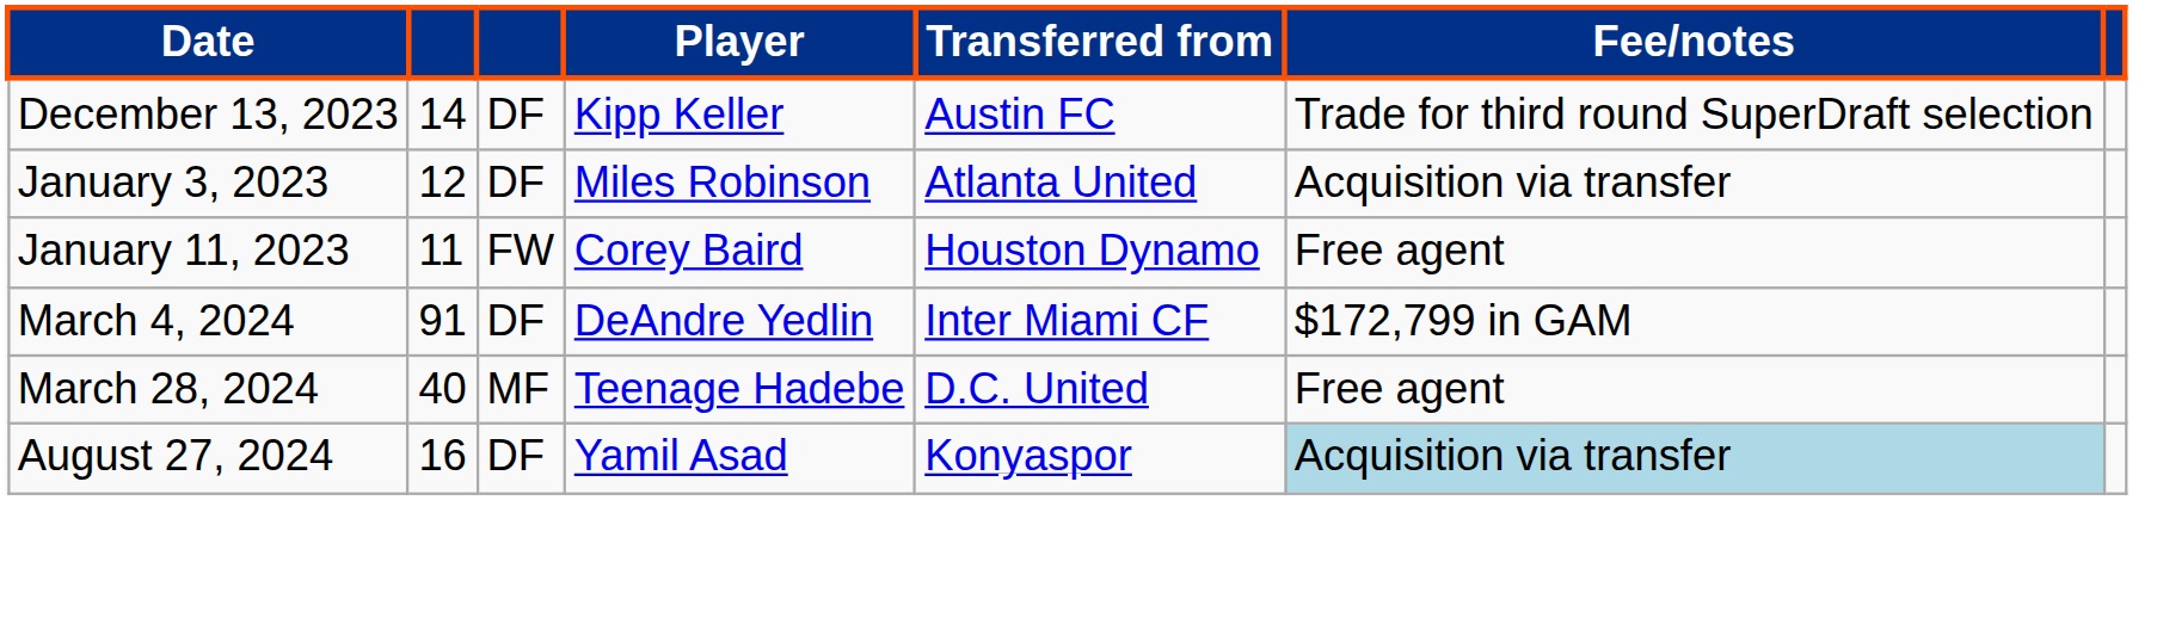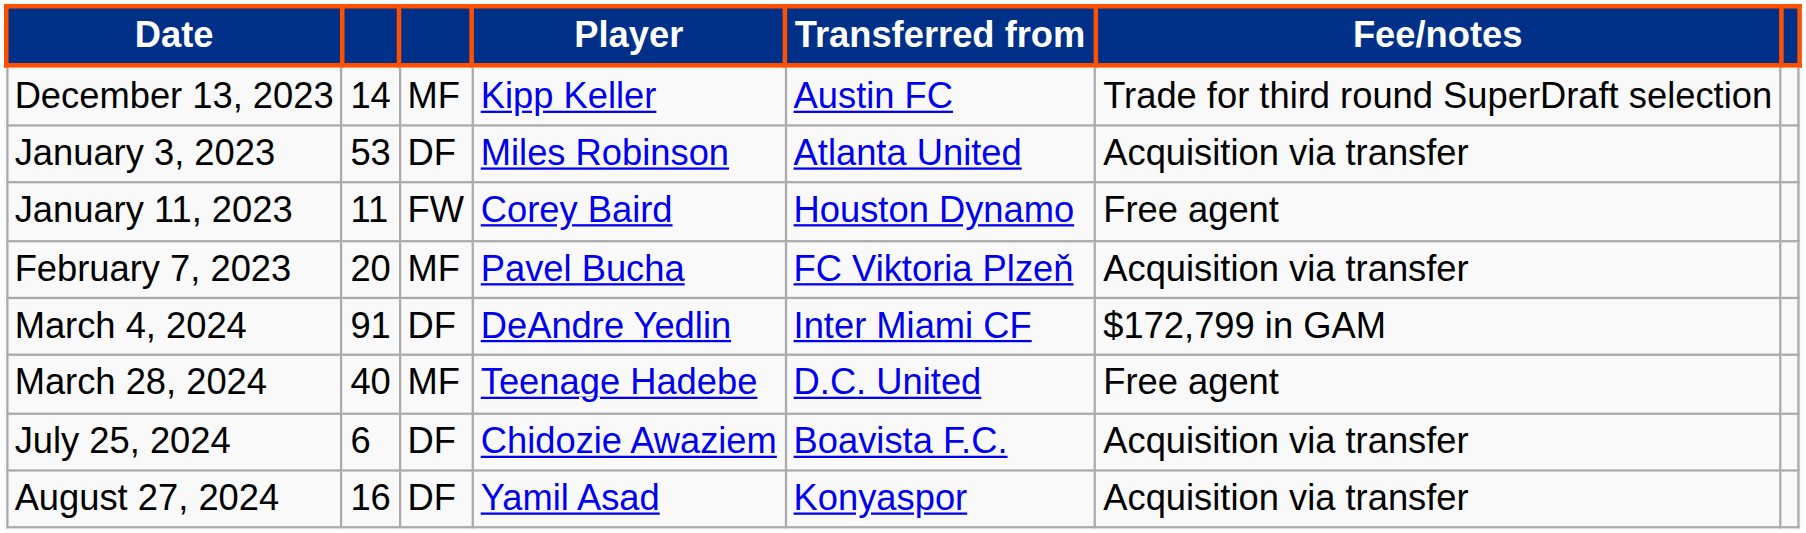 <table class="wikitable sortable" style="text-align:left; font-size:100%;">
 <tr>
 <th style="background-color:#003087; color:#FFFFFF; border:2px solid #FE5000;" scope="col">Date</th>
 <th style="background-color:#003087; color:#FFFFFF; border:2px solid #FE5000;" scope="col"></th>
 <th style="background-color:#003087; color:#FFFFFF; border:2px solid #FE5000;" scope="col"></th>
 <th style="background-color:#003087; color:#FFFFFF; border:2px solid #FE5000;" scope="col">Player</th>
 <th style="background-color:#003087; color:#FFFFFF; border:2px solid #FE5000;" scope="col">Transferred from</th>
 <th style="background-color:#003087; color:#FFFFFF; border:2px solid #FE5000;" scope="col">Fee/notes</th>
 <th style="background-color:#003087; color:#FFFFFF; border:2px solid #FE5000;" scope="col"></th>
 </tr>
 <tr>
 <td>December 13, 2023</td>
 <td>14</td>
-<td>DF</td>
+<td>MF</td>
 <td> <a href='#'>Kipp Keller</a></td>
 <td> <a href='#'>Austin FC</a></td>
 <td>Trade for third round SuperDraft selection</td>
 <td></td>
 </tr>
 <tr>
 <td>January 3, 2023</td>
-<td>12</td>
+<td>53</td>
 <td>DF</td>
 <td> <a href='#'>Miles Robinson</a></td>
 <td> <a href='#'>Atlanta United</a></td>
 <td>Acquisition via transfer</td>
 <td></td>
 </tr>
 <tr>
 <td>January 11, 2023</td>
 <td>11</td>
 <td>FW</td>
 <td> <a href='#'>Corey Baird</a></td>
 <td> <a href='#'>Houston Dynamo</a></td>
 <td>Free agent</td>
+<td></td>
+</tr>
+<tr>
+<td>February 7, 2023</td>
+<td>20</td>
+<td>MF</td>
+<td> <a href='#'>Pavel Bucha</a></td>
+<td> <a href='#'>FC Viktoria Plzeň</a></td>
+<td>Acquisition via transfer</td>
 <td></td>
 </tr>
 <tr>
 <td>March 4, 2024</td>
 <td>91</td>
 <td>DF</td>
 <td> <a href='#'>DeAndre Yedlin</a></td>
 <td> <a href='#'>Inter Miami CF</a></td>
 <td>$172,799 in GAM</td>
 <td></td>
 </tr>
 <tr>
 <td>March 28, 2024</td>
 <td>40</td>
 <td>MF</td>
 <td> <a href='#'>Teenage Hadebe</a></td>
 <td> <a href='#'>D.C. United</a></td>
 <td>Free agent</td>
 <td></td>
 </tr>
 <tr>
+<td>July 25, 2024</td>
+<td>6</td>
+<td>DF</td>
+<td> <a href='#'>Chidozie Awaziem</a></td>
+<td> <a href='#'>Boavista F.C.</a></td>
+<td>Acquisition via transfer</td>
+<td></td>
+</tr>
+<tr>
 <td>August 27, 2024</td>
 <td>16</td>
 <td>DF</td>
 <td> <a href='#'>Yamil Asad</a></td>
 <td> <a href='#'>Konyaspor</a></td>
-<td style="background: lightblue;">Acquisition via transfer</td>
+<td>Acquisition via transfer</td>
 <td></td>
 </tr>
 </table>
